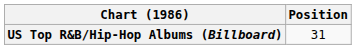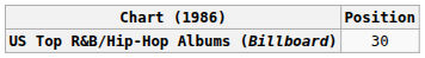 <table class="wikitable plainrowheaders" style="text-align:center">
 <tr>
 <th scope="col">Chart (1986)</th>
 <th scope="col">Position</th>
 </tr>
 <tr>
 <th scope="row">US Top R&B/Hip-Hop Albums (<em>Billboard</em>)</th>
-<td>31</td>
+<td>30</td>
 </tr>
 </table>
